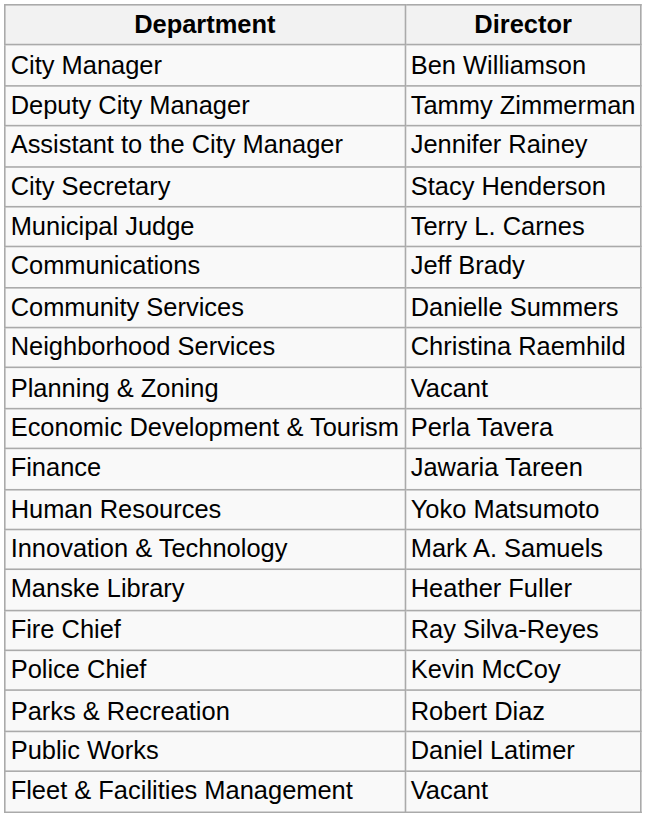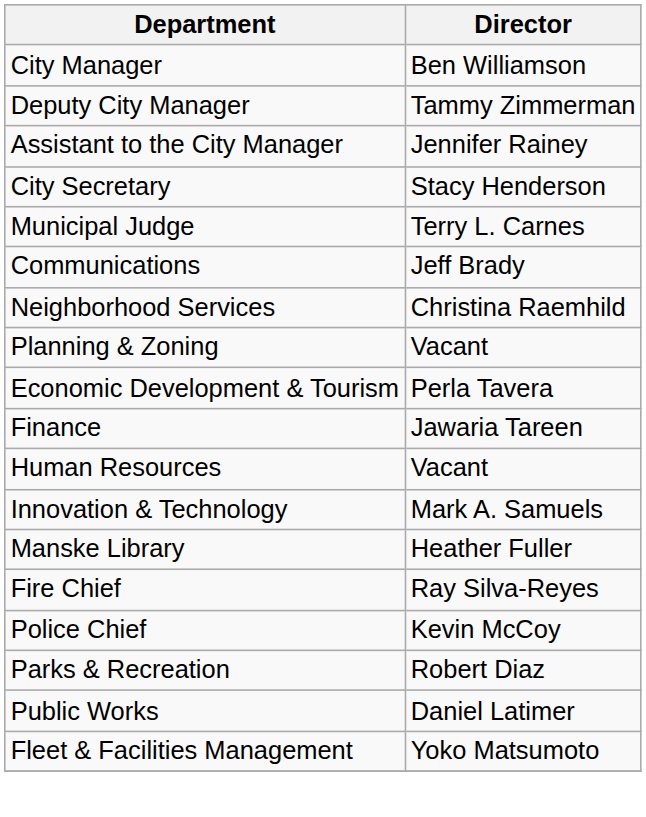 <table class="wikitable" border="1">
 <tr>
 <th>Department</th>
 <th>Director</th>
 </tr>
 <tr>
 <td>City Manager</td>
 <td>Ben Williamson</td>
 </tr>
 <tr>
 <td>Deputy City Manager</td>
 <td>Tammy Zimmerman</td>
 </tr>
 <tr>
 <td>Assistant to the City Manager</td>
 <td>Jennifer Rainey</td>
 </tr>
 <tr>
 <td>City Secretary</td>
 <td>Stacy Henderson</td>
 </tr>
 <tr>
 <td>Municipal Judge</td>
 <td>Terry L. Carnes</td>
 </tr>
 <tr>
 <td>Communications</td>
 <td>Jeff Brady</td>
 </tr>
 <tr>
-<td>Community Services</td>
-<td>Danielle Summers</td>
-</tr>
-<tr>
 <td>Neighborhood Services</td>
 <td>Christina Raemhild</td>
 </tr>
 <tr>
 <td>Planning & Zoning</td>
 <td>Vacant</td>
 </tr>
 <tr>
 <td>Economic Development & Tourism</td>
 <td>Perla Tavera</td>
 </tr>
 <tr>
 <td>Finance</td>
 <td>Jawaria Tareen</td>
 </tr>
 <tr>
 <td>Human Resources</td>
-<td>Yoko Matsumoto</td>
+<td>Vacant</td>
 </tr>
 <tr>
 <td>Innovation & Technology</td>
 <td>Mark A. Samuels</td>
 </tr>
 <tr>
 <td>Manske Library</td>
 <td>Heather Fuller</td>
 </tr>
 <tr>
 <td>Fire Chief</td>
 <td>Ray Silva-Reyes</td>
 </tr>
 <tr>
 <td>Police Chief</td>
 <td>Kevin McCoy</td>
 </tr>
 <tr>
 <td>Parks & Recreation</td>
 <td>Robert Diaz</td>
 </tr>
 <tr>
 <td>Public Works</td>
 <td>Daniel Latimer</td>
 </tr>
 <tr>
 <td>Fleet & Facilities Management</td>
-<td>Vacant</td>
+<td>Yoko Matsumoto</td>
 </tr>
 <tr>
 </tr>
 </table>
